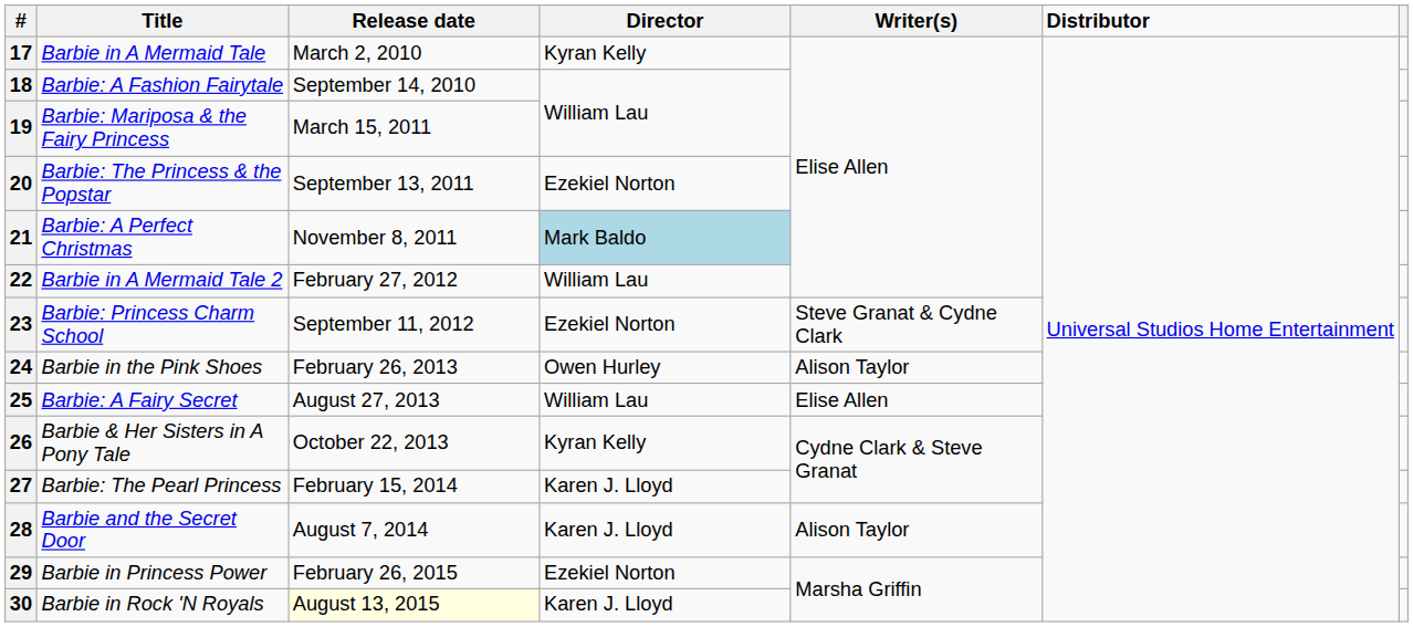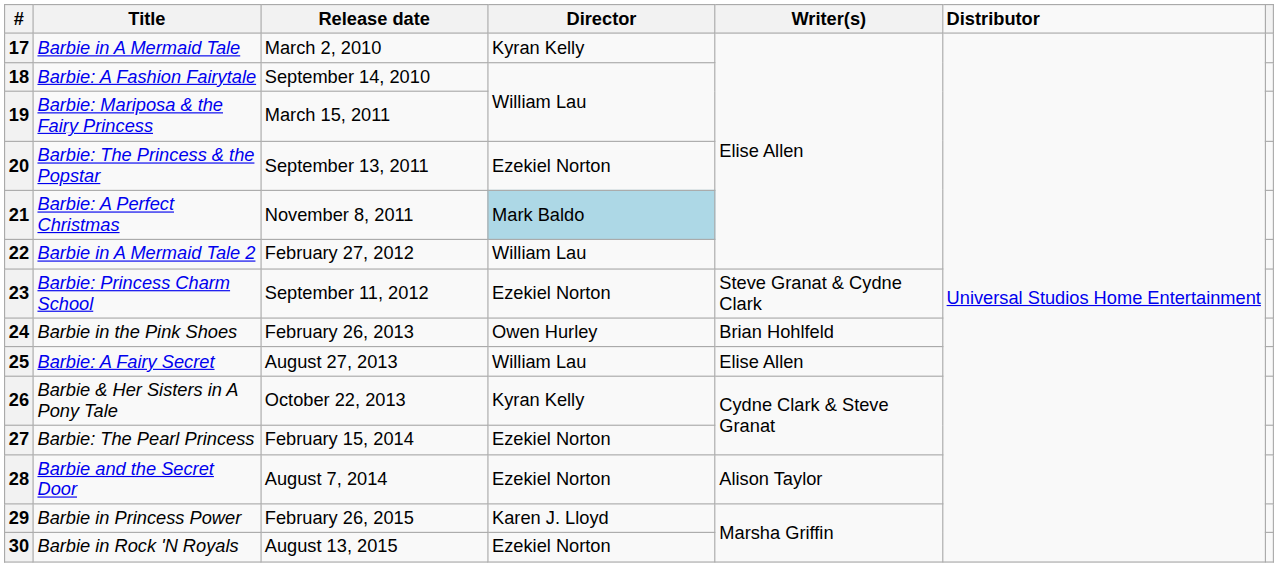 <table class="wikitable sortable">
 <tr>
 <th style="width: 1em;">#</th>
 <th style="width: 12em;">Title</th>
 <th style="width: 12em;">Release date</th>
 <th style="width: 12em;">Director</th>
 <th style="width: 12em;">Writer(s)</th>
 <td><strong>Distributor</strong></td>
 <th></th>
 </tr>
 <tr>
 <th><strong>17</strong></th>
 <td><em><a href='#'>Barbie in A Mermaid Tale</a></em></td>
 <td>March 2, 2010</td>
 <td>Kyran Kelly</td>
 <td rowspan="6">Elise Allen</td>
 <td rowspan="14"><a href='#'>Universal Studios Home Entertainment</a></td>
 <td></td>
 </tr>
 <tr>
 <th><strong>18</strong></th>
 <td><em><a href='#'>Barbie: A Fashion Fairytale</a></em></td>
 <td>September 14, 2010</td>
 <td rowspan="2">William Lau</td>
 <td></td>
 </tr>
 <tr>
 <th><strong>19</strong></th>
 <td><em><a href='#'>Barbie: Mariposa & the Fairy Princess</a></em></td>
 <td>March 15, 2011</td>
 <td></td>
 </tr>
 <tr>
 <th><strong>20</strong></th>
 <td><em><a href='#'>Barbie: The Princess & the Popstar</a></em></td>
 <td>September 13, 2011</td>
 <td>Ezekiel Norton</td>
 <td></td>
 </tr>
 <tr>
 <th><strong>21</strong></th>
 <td><em><a href='#'>Barbie: A Perfect Christmas</a></em></td>
 <td>November 8, 2011</td>
 <td style="background: lightblue;">Mark Baldo</td>
 <td></td>
 </tr>
 <tr>
 <th><strong>22</strong></th>
 <td><em><a href='#'>Barbie in A Mermaid Tale 2</a></em></td>
 <td>February 27, 2012</td>
 <td>William Lau</td>
 <td></td>
 </tr>
 <tr>
 <th><strong>23</strong></th>
 <td><em><a href='#'>Barbie: Princess Charm School</a></em></td>
 <td>September 11, 2012</td>
 <td>Ezekiel Norton</td>
 <td>Steve Granat & Cydne Clark</td>
 <td></td>
 </tr>
 <tr>
 <th><strong>24</strong></th>
 <td><em>Barbie in the Pink Shoes</em></td>
 <td>February 26, 2013</td>
 <td>Owen Hurley</td>
-<td>Alison Taylor</td>
+<td>Brian Hohlfeld</td>
 <td></td>
 </tr>
 <tr>
 <th><strong>25</strong></th>
 <td><em><a href='#'>Barbie: A Fairy Secret</a></em></td>
 <td>August 27, 2013</td>
 <td>William Lau</td>
 <td>Elise Allen</td>
 <td></td>
 </tr>
 <tr>
 <th><strong>26</strong></th>
 <td><em>Barbie & Her Sisters in A Pony Tale</em></td>
 <td>October 22, 2013</td>
 <td>Kyran Kelly</td>
 <td rowspan="2">Cydne Clark & Steve Granat</td>
 <td></td>
 </tr>
 <tr>
 <th><strong>27</strong></th>
 <td><em>Barbie: The Pearl Princess</em></td>
 <td>February 15, 2014</td>
-<td>Karen J. Lloyd</td>
+<td>Ezekiel Norton</td>
 <td></td>
 </tr>
 <tr>
 <th><strong>28</strong></th>
 <td><em><a href='#'>Barbie and the Secret Door</a></em></td>
 <td>August 7, 2014</td>
-<td>Karen J. Lloyd</td>
+<td>Ezekiel Norton</td>
 <td>Alison Taylor</td>
 <td></td>
 </tr>
 <tr>
 <th><strong>29</strong></th>
 <td><em>Barbie in Princess Power</em></td>
 <td>February 26, 2015</td>
-<td>Ezekiel Norton</td>
+<td>Karen J. Lloyd</td>
 <td rowspan="2">Marsha Griffin</td>
 <td></td>
 </tr>
 <tr>
 <th><strong>30</strong></th>
 <td><em>Barbie in Rock 'N Royals</em></td>
-<td style="background: lightyellow;">August 13, 2015</td>
-<td>Karen J. Lloyd</td>
+<td>August 13, 2015</td>
+<td>Ezekiel Norton</td>
 <td></td>
 </tr>
 </table>
